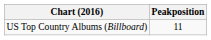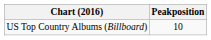 <table class="wikitable">
 <tr>
 <th>Chart (2016)</th>
 <th>Peakposition</th>
 </tr>
 <tr>
 <td>US Top Country Albums (<em>Billboard</em>)</td>
-<td align="center">11</td>
+<td align="center">10</td>
 </tr>
 </table>
